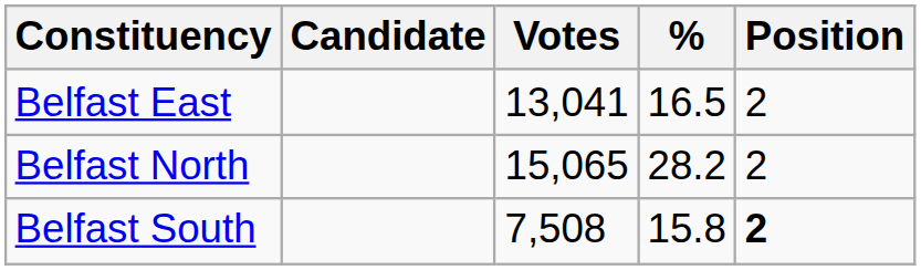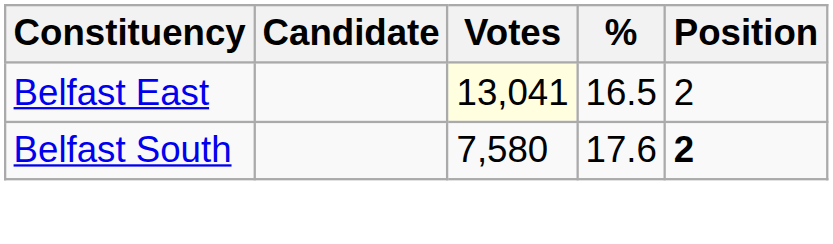 <table class="wikitable sortable">
 <tr>
 <th>Constituency</th>
 <th>Candidate</th>
 <th>Votes</th>
 <th>%</th>
 <th>Position</th>
 </tr>
 <tr>
 <td><a href='#'>Belfast East</a></td>
 <td></td>
-<td>13,041</td>
+<td style="background: lightyellow;">13,041</td>
 <td>16.5</td>
-<td>2</td>
-</tr>
-<tr>
-<td><a href='#'>Belfast North</a></td>
-<td></td>
-<td>15,065</td>
-<td>28.2</td>
 <td>2</td>
 </tr>
 <tr>
 <td><a href='#'>Belfast South</a></td>
 <td></td>
-<td>7,508</td>
-<td>15.8</td>
+<td>7,580</td>
+<td>17.6</td>
 <td><strong>2</strong></td>
 </tr>
 </table>
